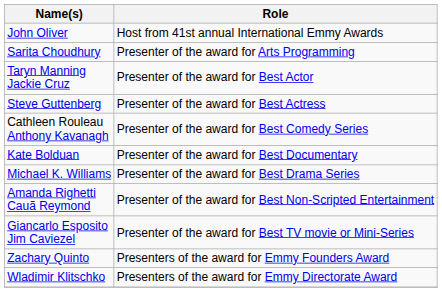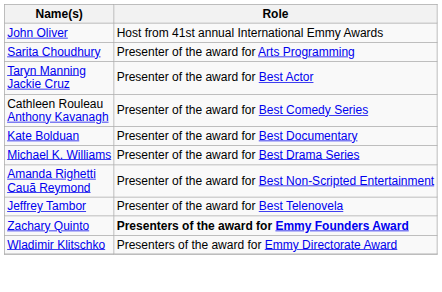 <table class="wikitable sortable">
 <tr>
 <th>Name(s)</th>
 <th>Role</th>
 </tr>
 <tr>
 <td><a href='#'>John Oliver</a></td>
 <td>Host from 41st annual International Emmy Awards</td>
 </tr>
 <tr>
 <td><a href='#'>Sarita Choudhury</a></td>
 <td>Presenter of the award for <a href='#'>Arts Programming</a></td>
 </tr>
 <tr>
 <td><a href='#'>Taryn Manning</a><br><a href='#'>Jackie Cruz</a></td>
 <td>Presenter of the award for <a href='#'>Best Actor</a></td>
 </tr>
 <tr>
-<td><a href='#'>Steve Guttenberg</a></td>
-<td>Presenter of the award for <a href='#'>Best Actress</a></td>
-</tr>
-<tr>
 <td>Cathleen Rouleau<br><a href='#'>Anthony Kavanagh</a></td>
 <td>Presenter of the award for <a href='#'>Best Comedy Series</a></td>
 </tr>
 <tr>
 <td><a href='#'>Kate Bolduan</a></td>
 <td>Presenter of the award for <a href='#'>Best Documentary</a></td>
 </tr>
 <tr>
 <td><a href='#'>Michael K. Williams</a></td>
 <td>Presenter of the award for <a href='#'>Best Drama Series</a></td>
 </tr>
 <tr>
 <td><a href='#'>Amanda Righetti</a><br><a href='#'>Cauã Reymond</a></td>
 <td>Presenter of the award for <a href='#'>Best Non-Scripted Entertainment</a></td>
 </tr>
 <tr>
-<td><a href='#'>Giancarlo Esposito</a><br><a href='#'>Jim Caviezel</a></td>
-<td>Presenter of the award for <a href='#'>Best TV movie or Mini-Series</a></td>
+<td><a href='#'>Jeffrey Tambor</a></td>
+<td>Presenter of the award for <a href='#'>Best Telenovela</a></td>
 </tr>
 <tr>
 <td><a href='#'>Zachary Quinto</a></td>
-<td>Presenters of the award for <a href='#'>Emmy Founders Award</a></td>
+<td><strong>Presenters of the award for <a href='#'>Emmy Founders Award</a></strong></td>
 </tr>
 <tr>
 <td><a href='#'>Wladimir Klitschko</a></td>
 <td>Presenters of the award for <a href='#'>Emmy Directorate Award</a></td>
 </tr>
 <tr>
 </tr>
 </table>
